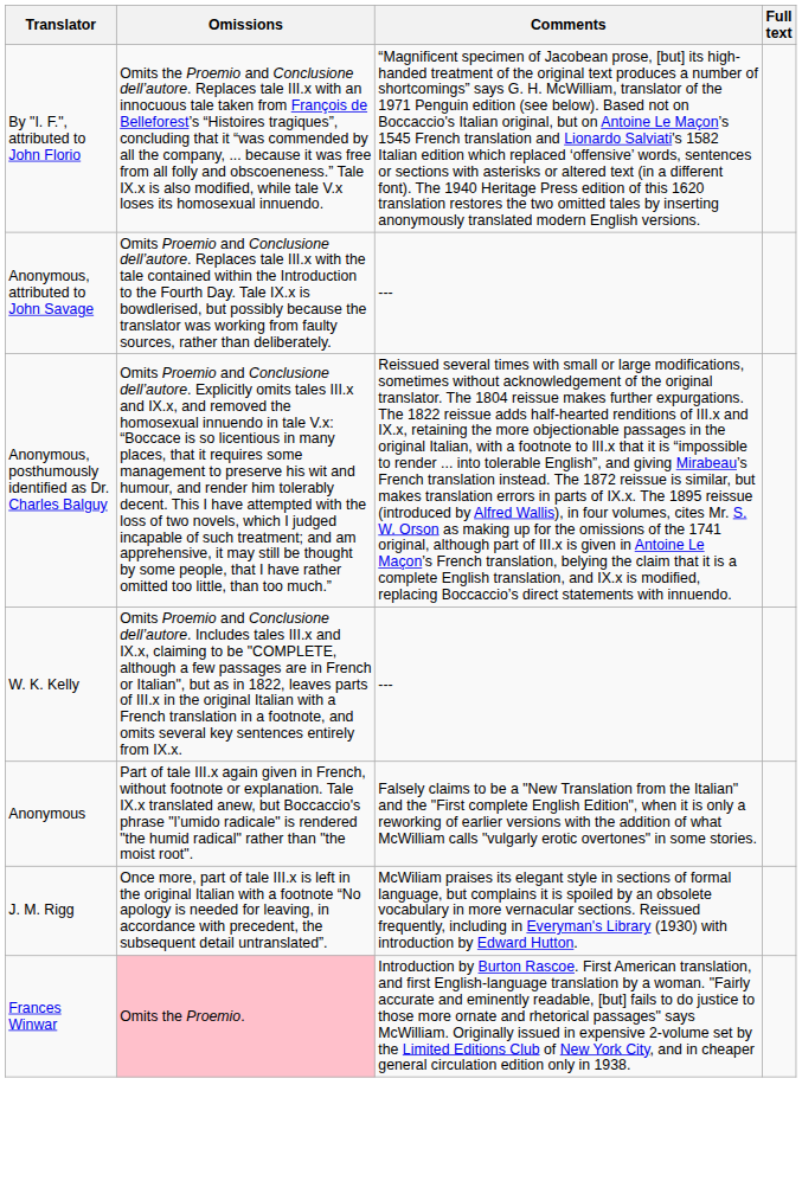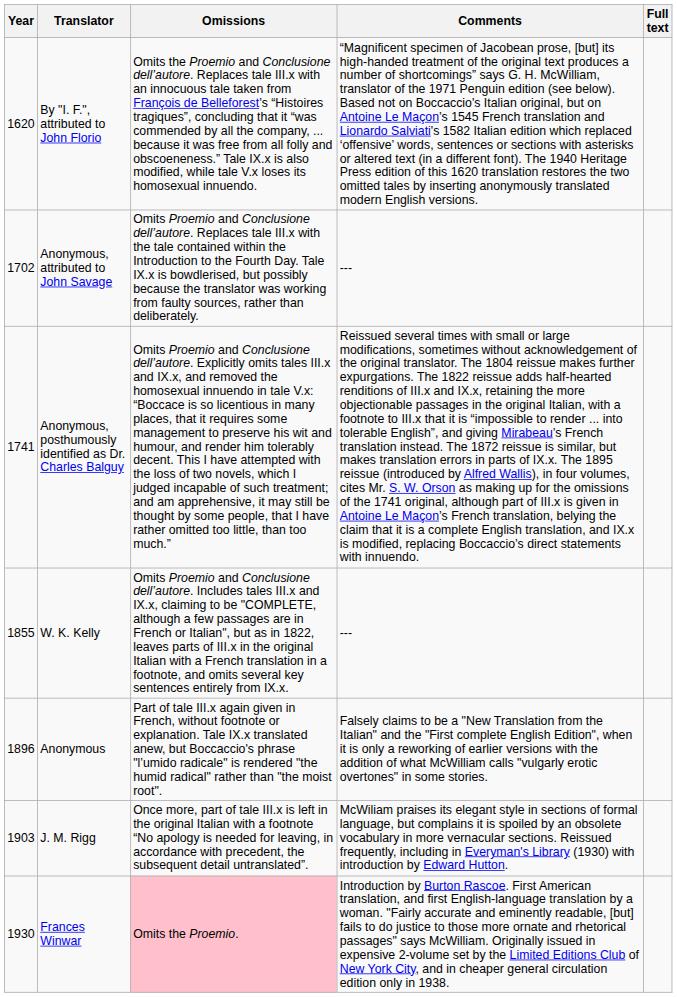 <table class="sortable wikitable">
 <tr>
+<th>Year</th>
 <th>Translator</th>
 <th>Omissions</th>
 <th>Comments</th>
 <th>Full text</th>
 </tr>
 <tr>
+<td>1620</td>
 <td>By "I. F.", attributed to <a href='#'>John Florio</a></td>
 <td>Omits the <em>Proemio</em> and <em>Conclusione dell’autore</em>. Replaces tale III.x with an innocuous tale taken from <a href='#'>François de Belleforest</a>’s “Histoires tragiques”, concluding that it “was commended by all the company, ... because it was free from all folly and obscoeneness.” Tale IX.x is also modified, while tale V.x loses its homosexual innuendo.</td>
 <td>“Magnificent specimen of Jacobean prose, [but] its high-handed treatment of the original text produces a number of shortcomings” says G. H. McWilliam, translator of the 1971 Penguin edition (see below). Based not on Boccaccio's Italian original, but on <a href='#'>Antoine Le Maçon</a>’s 1545 French translation and <a href='#'>Lionardo Salviati</a>'s 1582 Italian edition which replaced ‘offensive’ words, sentences or sections with asterisks or altered text (in a different font). The 1940 Heritage Press edition of this 1620 translation restores the two omitted tales by inserting anonymously translated modern English versions.</td>
 <td><br></td>
 </tr>
 <tr>
+<td>1702</td>
 <td>Anonymous, attributed to <a href='#'>John Savage</a></td>
 <td>Omits <em>Proemio</em> and <em>Conclusione dell’autore</em>. Replaces tale III.x with the tale contained within the Introduction to the Fourth Day. Tale IX.x is bowdlerised, but possibly because the translator was working from faulty sources, rather than deliberately.</td>
 <td>---</td>
 <td></td>
 </tr>
 <tr>
+<td>1741</td>
 <td>Anonymous, posthumously identified as Dr. <a href='#'>Charles Balguy</a></td>
 <td>Omits <em>Proemio</em> and <em>Conclusione dell’autore</em>. Explicitly omits tales III.x and IX.x, and removed the homosexual innuendo in tale V.x: “Boccace is so licentious in many places, that it requires some management to preserve his wit and humour, and render him tolerably decent. This I have attempted with the loss of two novels, which I judged incapable of such treatment; and am apprehensive, it may still be thought by some people, that I have rather omitted too little, than too much.”</td>
 <td>Reissued several times with small or large modifications, sometimes without acknowledgement of the original translator. The 1804 reissue makes further expurgations. The 1822 reissue adds half-hearted renditions of III.x and IX.x, retaining the more objectionable passages in the original Italian, with a footnote to III.x that it is “impossible to render ... into tolerable English”, and giving <a href='#'>Mirabeau</a>’s French translation instead. The 1872 reissue is similar, but makes translation errors in parts of IX.x. The 1895 reissue (introduced by <a href='#'>Alfred Wallis</a>), in four volumes, cites Mr. <a href='#'>S. W. Orson</a> as making up for the omissions of the 1741 original, although part of III.x is given in <a href='#'>Antoine Le Maçon</a>’s French translation, belying the claim that it is a complete English translation, and IX.x is modified, replacing Boccaccio’s direct statements with innuendo.</td>
 <td></td>
 </tr>
 <tr>
+<td>1855</td>
 <td>W. K. Kelly</td>
 <td>Omits <em>Proemio</em> and <em>Conclusione dell’autore</em>. Includes tales III.x and IX.x, claiming to be "COMPLETE, although a few passages are in French or Italian", but as in 1822, leaves parts of III.x in the original Italian with a French translation in a footnote, and omits several key sentences entirely from IX.x.</td>
 <td>---</td>
 <td></td>
 </tr>
 <tr>
+<td>1896</td>
 <td>Anonymous</td>
 <td>Part of tale III.x again given in French, without footnote or explanation. Tale IX.x translated anew, but Boccaccio's phrase "l’umido radicale" is rendered "the humid radical" rather than "the moist root".</td>
 <td>Falsely claims to be a "New Translation from the Italian" and the "First complete English Edition", when it is only a reworking of earlier versions with the addition of what McWilliam calls "vulgarly erotic overtones" in some stories.</td>
 <td></td>
 </tr>
 <tr>
+<td>1903</td>
 <td>J. M. Rigg</td>
 <td>Once more, part of tale III.x is left in the original Italian with a footnote “No apology is needed for leaving, in accordance with precedent, the subsequent detail untranslated”.</td>
 <td>McWiliam praises its elegant style in sections of formal language, but complains it is spoiled by an obsolete vocabulary in more vernacular sections. Reissued frequently, including in <a href='#'>Everyman's Library</a> (1930) with introduction by <a href='#'>Edward Hutton</a>.</td>
 <td><br></td>
 </tr>
 <tr>
+<td>1930</td>
 <td><a href='#'>Frances Winwar</a></td>
 <td style="background: pink;">Omits the <em>Proemio</em>.</td>
 <td>Introduction by <a href='#'>Burton Rascoe</a>. First American translation, and first English-language translation by a woman. "Fairly accurate and eminently readable, [but] fails to do justice to those more ornate and rhetorical passages" says McWilliam. Originally issued in expensive 2-volume set by the <a href='#'>Limited Editions Club</a> of <a href='#'>New York City</a>, and in cheaper general circulation edition only in 1938.</td>
 <td></td>
 </tr>
 </table>
